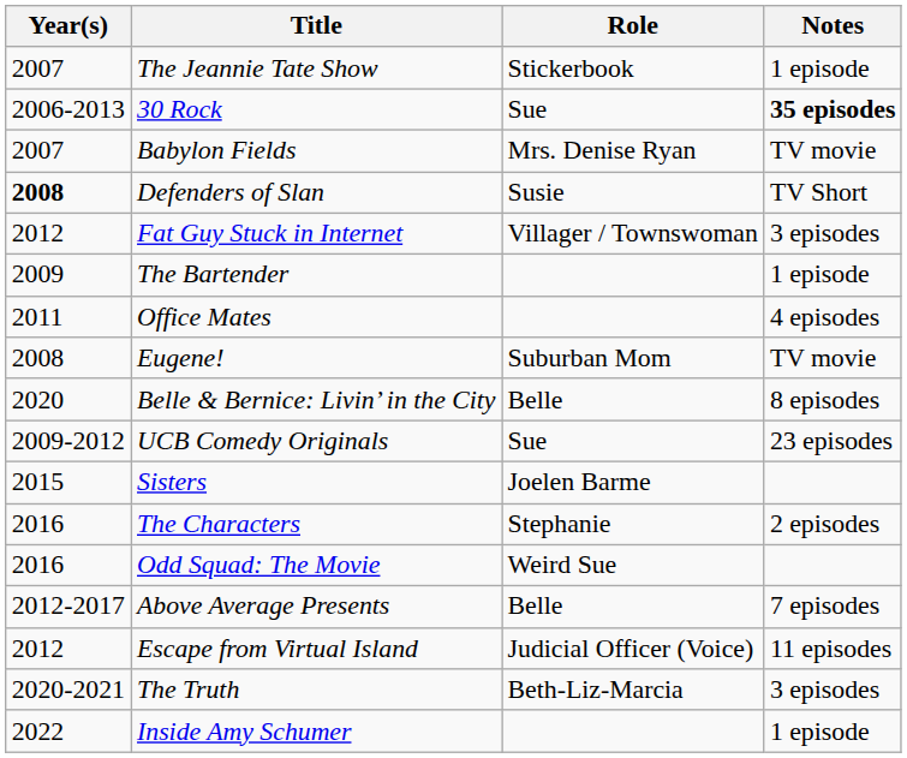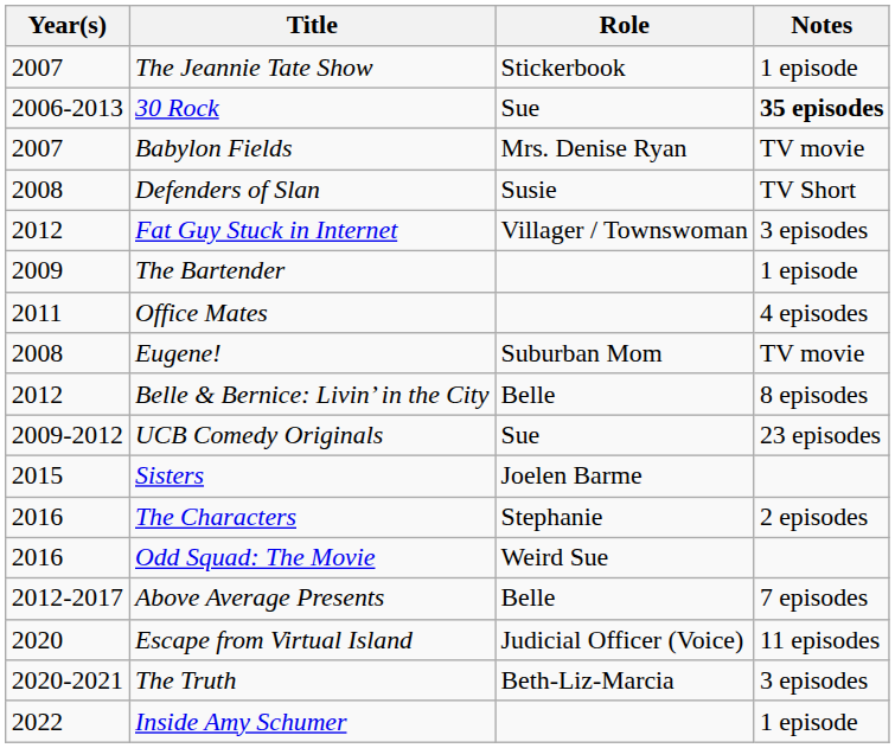 <table class="wikitable sortable">
 <tr>
 <th>Year(s)</th>
 <th>Title</th>
 <th>Role</th>
 <th>Notes</th>
 </tr>
 <tr>
 <td>2007</td>
 <td><em>The Jeannie Tate Show</em></td>
 <td>Stickerbook</td>
 <td>1 episode</td>
 </tr>
 <tr>
 <td>2006-2013</td>
 <td><em><a href='#'>30 Rock</a></em></td>
 <td>Sue</td>
 <td><strong>35 episodes</strong></td>
 </tr>
 <tr>
 <td>2007</td>
 <td><em>Babylon Fields</em></td>
 <td>Mrs. Denise Ryan</td>
 <td>TV movie</td>
 </tr>
 <tr>
-<td><strong>2008</strong></td>
+<td>2008</td>
 <td><em>Defenders of Slan</em></td>
 <td>Susie</td>
 <td>TV Short</td>
 </tr>
 <tr>
 <td>2012</td>
 <td><em><a href='#'>Fat Guy Stuck in Internet</a></em></td>
 <td>Villager / Townswoman</td>
 <td>3 episodes</td>
 </tr>
 <tr>
 <td>2009</td>
 <td><em>The Bartender</em></td>
 <td></td>
 <td>1 episode</td>
 </tr>
 <tr>
 <td>2011</td>
 <td><em>Office Mates</em></td>
 <td></td>
 <td>4 episodes</td>
 </tr>
 <tr>
 <td>2008</td>
 <td><em>Eugene!</em></td>
 <td>Suburban Mom</td>
 <td>TV movie</td>
 </tr>
 <tr>
-<td>2020</td>
+<td>2012</td>
 <td><em>Belle & Bernice: Livin’ in the City</em></td>
 <td>Belle</td>
 <td>8 episodes</td>
 </tr>
 <tr>
 <td>2009-2012</td>
 <td><em>UCB Comedy Originals</em></td>
 <td>Sue</td>
 <td>23 episodes</td>
 </tr>
 <tr>
 <td>2015</td>
 <td><em><a href='#'>Sisters</a></em></td>
 <td>Joelen Barme</td>
 <td></td>
 </tr>
 <tr>
 <td>2016</td>
 <td><em><a href='#'>The Characters</a></em></td>
 <td>Stephanie</td>
 <td>2 episodes</td>
 </tr>
 <tr>
 <td>2016</td>
 <td><em><a href='#'>Odd Squad: The Movie</a></em></td>
 <td>Weird Sue</td>
 <td></td>
 </tr>
 <tr>
 <td>2012-2017</td>
 <td><em>Above Average Presents</em></td>
 <td>Belle</td>
 <td>7 episodes</td>
 </tr>
 <tr>
-<td>2012</td>
+<td>2020</td>
 <td><em>Escape from Virtual Island</em></td>
 <td>Judicial Officer (Voice)</td>
 <td>11 episodes</td>
 </tr>
 <tr>
 <td>2020-2021</td>
 <td><em>The Truth</em></td>
 <td>Beth-Liz-Marcia</td>
 <td>3 episodes</td>
 </tr>
 <tr>
 <td>2022</td>
 <td><em><a href='#'>Inside Amy Schumer</a></em></td>
 <td></td>
 <td>1 episode</td>
 </tr>
 </table>
